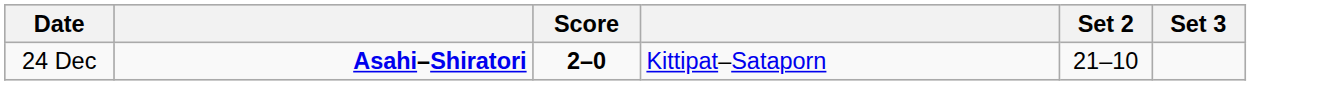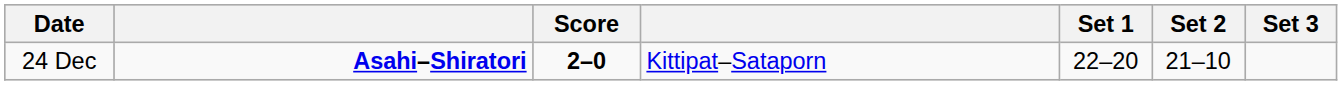 <table class="wikitable" style="text-align: center; font-size:90% ">
 <tr>
 <th width="60">Date</th>
 <th align="right" width="250"></th>
 <th width="60">Score</th>
 <th align="left" width="250"></th>
+<th width="50">Set 1</th>
 <th width="50">Set 2</th>
 <th width="50">Set 3</th>
 </tr>
 <tr>
 <td>24 Dec</td>
 <td align=right><strong><a href='#'>Asahi</a>–<a href='#'>Shiratori</a> </strong></td>
 <td align=center><strong>2–0</strong></td>
 <td align=left> <a href='#'>Kittipat</a>–<a href='#'>Sataporn</a></td>
+<td>22–20</td>
 <td>21–10</td>
 <td></td>
 </tr>
 </table>
